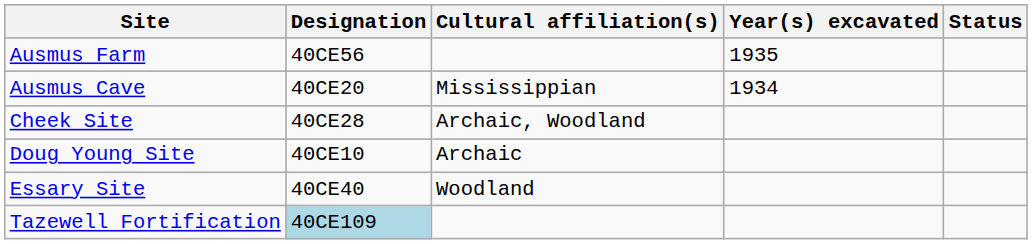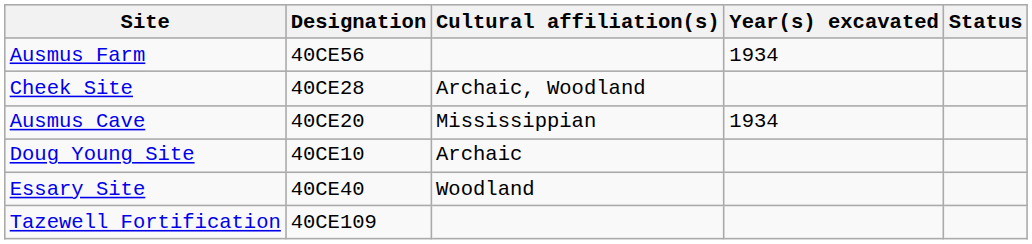 <table class="wikitable">
 <tr>
 <th>Site</th>
 <th>Designation</th>
 <th>Cultural affiliation(s)</th>
 <th>Year(s) excavated</th>
 <th>Status</th>
 </tr>
 <tr>
 <td><a href='#'>Ausmus Farm</a></td>
 <td>40CE56</td>
 <td></td>
-<td>1935</td>
-<td></td>
-</tr>
-<tr>
-<td><a href='#'>Ausmus Cave</a></td>
-<td>40CE20</td>
-<td>Mississippian</td>
 <td>1934</td>
 <td></td>
 </tr>
 <tr>
 <td><a href='#'>Cheek Site</a></td>
 <td>40CE28</td>
 <td>Archaic, Woodland</td>
 <td></td>
+<td></td>
+</tr>
+<tr>
+<td><a href='#'>Ausmus Cave</a></td>
+<td>40CE20</td>
+<td>Mississippian</td>
+<td>1934</td>
 <td></td>
 </tr>
 <tr>
 <td><a href='#'>Doug Young Site</a></td>
 <td>40CE10</td>
 <td>Archaic</td>
 <td></td>
 <td></td>
 </tr>
 <tr>
 <td><a href='#'>Essary Site</a></td>
 <td>40CE40</td>
 <td>Woodland</td>
 <td></td>
 <td></td>
 </tr>
 <tr>
 <td><a href='#'>Tazewell Fortification</a></td>
-<td style="background: lightblue;">40CE109</td>
+<td>40CE109</td>
 <td></td>
 <td></td>
 <td></td>
 </tr>
 </table>
